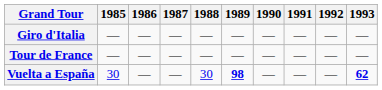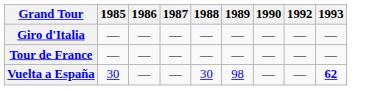 <table class="wikitable plainrowheaders">
 <tr>
 <th scope="col"><a href='#'>Grand Tour</a></th>
 <th scope="col">1985</th>
 <th scope="col">1986</th>
 <th scope="col">1987</th>
 <th scope="col">1988</th>
 <th scope="col">1989</th>
 <th scope="col">1990</th>
-<th scope="col">1991</th>
 <th scope="col">1992</th>
 <th scope="col">1993</th>
 </tr>
 <tr style="text-align:center;">
 <th scope="row"> <a href='#'>Giro d'Italia</a></th>
-<td>—</td>
 <td>—</td>
 <td>—</td>
 <td>—</td>
 <td>—</td>
 <td>—</td>
 <td>—</td>
 <td>—</td>
 <td>—</td>
 </tr>
 <tr style="text-align:center;">
 <th scope="row"> <a href='#'>Tour de France</a></th>
 <td>—</td>
 <td>—</td>
 <td>—</td>
 <td>—</td>
 <td>—</td>
 <td>—</td>
 <td>—</td>
 <td>—</td>
-<td>—</td>
 </tr>
 <tr style="text-align:center;">
 <th scope="row"> <a href='#'>Vuelta a España</a></th>
 <td><a href='#'>30</a></td>
 <td>—</td>
 <td>—</td>
 <td><a href='#'>30</a></td>
-<td><strong><a href='#'>98</a></strong></td>
-<td>—</td>
+<td><a href='#'>98</a></td>
 <td>—</td>
 <td>—</td>
 <td><strong><a href='#'>62</a></strong></td>
 </tr>
 </table>
